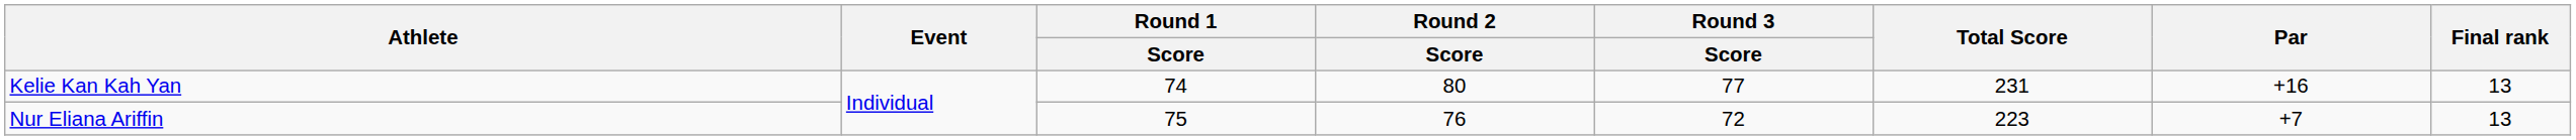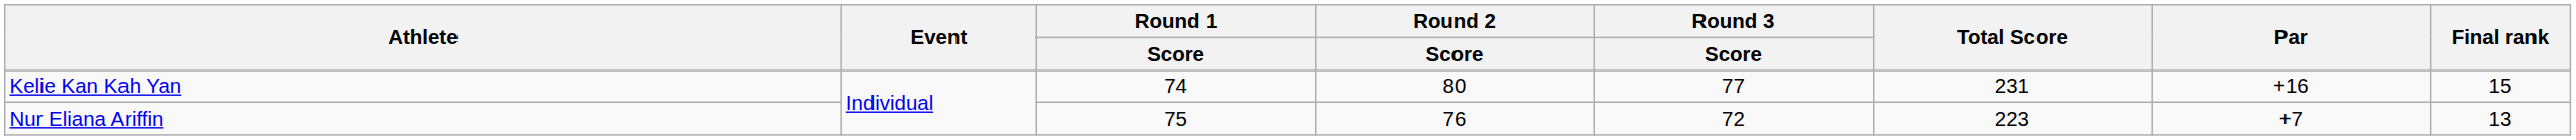 <table class="wikitable" width="90%" style="text-align:center; font-size:90%">
 <tr>
 <th rowspan=2 width="30%">Athlete</th>
 <th rowspan=2 width="7%">Event</th>
 <th width="10%">Round 1</th>
 <th width="10%">Round 2</th>
 <th width="10%">Round 3</th>
 <th rowspan=2 width="10%">Total Score</th>
 <th rowspan=2 width="10%">Par</th>
 <th rowspan=2 width="5%">Final rank</th>
 </tr>
 <tr>
 <th width="5%">Score</th>
 <th width="5%">Score</th>
 <th width="5%">Score</th>
 </tr>
 <tr>
 <td align=left><a href='#'>Kelie Kan Kah Yan</a></td>
 <td align=left rowspan=4><a href='#'>Individual</a></td>
 <td>74</td>
 <td>80</td>
 <td>77</td>
 <td>231</td>
 <td>+16</td>
-<td>13</td>
+<td>15</td>
 </tr>
 <tr>
 <td align=left><a href='#'>Nur Eliana Ariffin</a></td>
 <td>75</td>
 <td>76</td>
 <td>72</td>
 <td>223</td>
 <td>+7</td>
 <td>13</td>
 </tr>
 </table>
